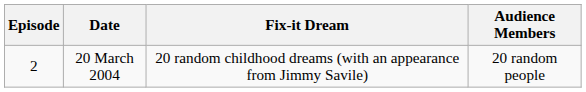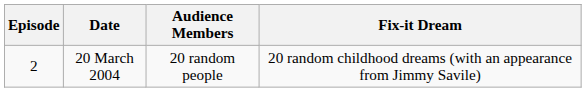 <table class="wikitable" style="text-align:center">
 <tr>
 <th>Episode</th>
 <th>Date</th>
+<th>Audience Members</th>
 <th>Fix-it Dream</th>
-<th>Audience Members</th>
 </tr>
 <tr>
 <td>2</td>
 <td>20 March 2004</td>
+<td>20 random people</td>
 <td>20 random childhood dreams (with an appearance from Jimmy Savile)</td>
-<td>20 random people</td>
 </tr>
 </table>
